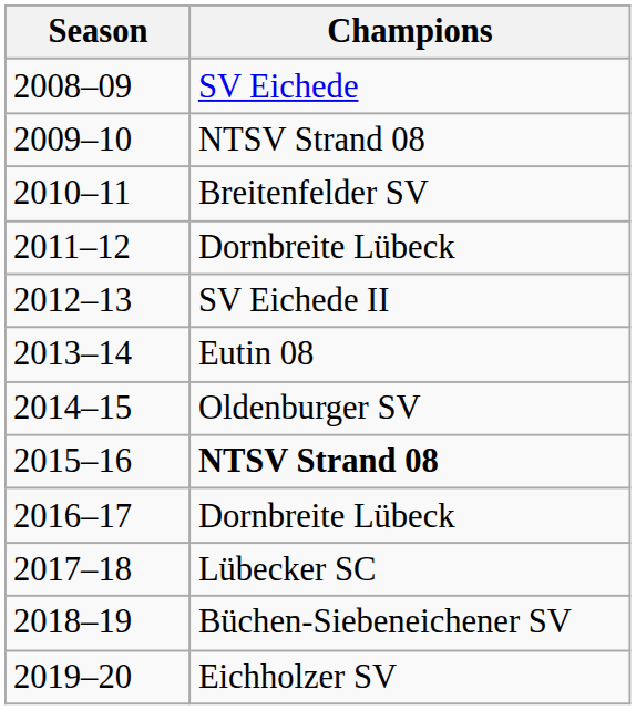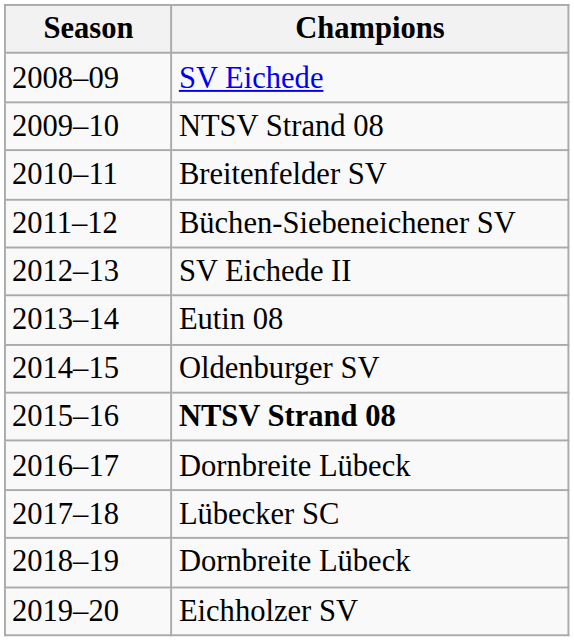 <table class="wikitable">
 <tr align="center" bgcolor="#dfdfdf">
 <th width="80">Season</th>
 <th width="200">Champions</th>
 </tr>
 <tr>
 <td>2008–09</td>
 <td><a href='#'>SV Eichede</a></td>
 </tr>
 <tr>
 <td>2009–10</td>
 <td>NTSV Strand 08</td>
 </tr>
 <tr>
 <td>2010–11</td>
 <td>Breitenfelder SV</td>
 </tr>
 <tr>
 <td>2011–12</td>
-<td>Dornbreite Lübeck</td>
+<td>Büchen-Siebeneichener SV</td>
 </tr>
 <tr>
 <td>2012–13</td>
 <td>SV Eichede II</td>
 </tr>
 <tr>
 <td>2013–14</td>
 <td>Eutin 08</td>
 </tr>
 <tr>
 <td>2014–15</td>
 <td>Oldenburger SV</td>
 </tr>
 <tr>
 <td>2015–16</td>
 <td><strong>NTSV Strand 08</strong></td>
 </tr>
 <tr>
 <td>2016–17</td>
 <td>Dornbreite Lübeck</td>
 </tr>
 <tr>
 <td>2017–18</td>
 <td>Lübecker SC</td>
 </tr>
 <tr>
 <td>2018–19</td>
-<td>Büchen-Siebeneichener SV</td>
+<td>Dornbreite Lübeck</td>
 </tr>
 <tr>
 <td>2019–20</td>
 <td>Eichholzer SV</td>
 </tr>
 </table>
